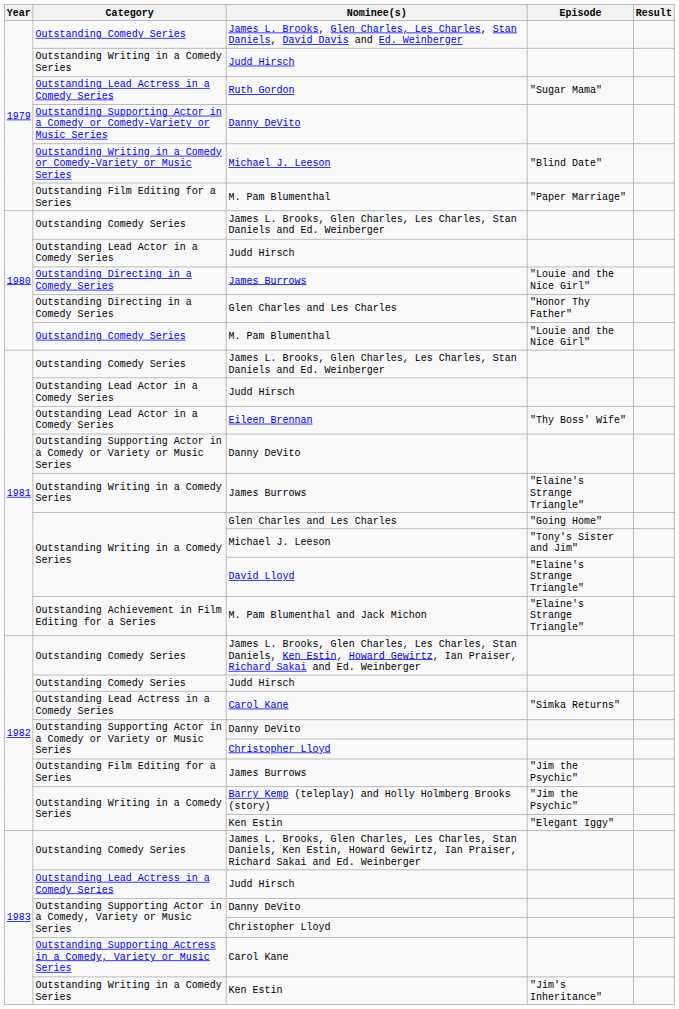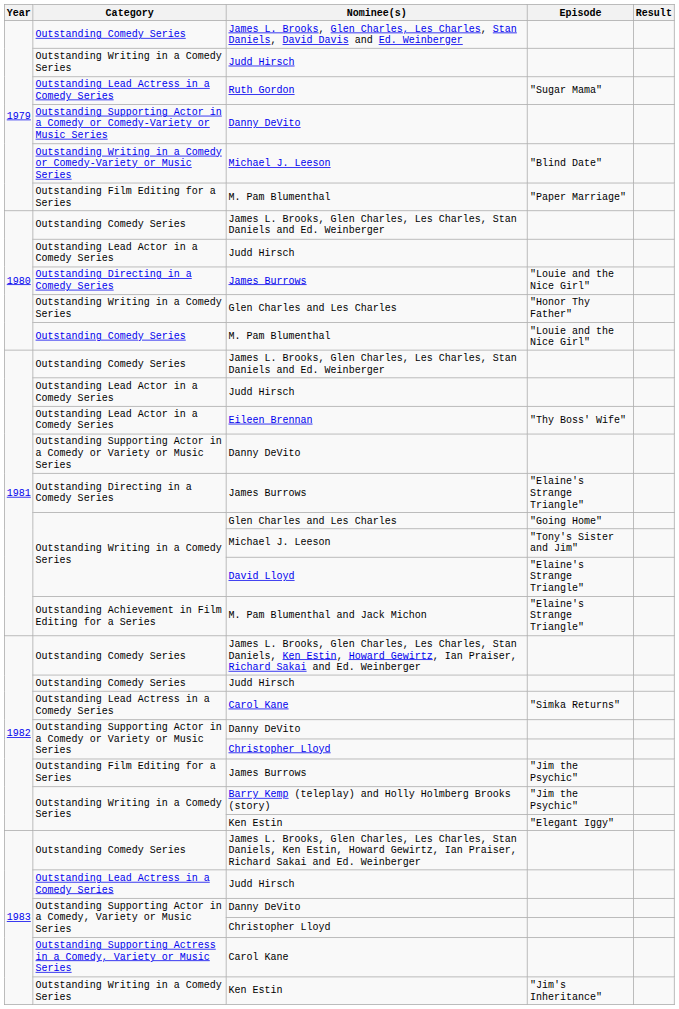 <table class="wikitable sortable">
 <tr>
 <th>Year</th>
 <th>Category</th>
 <th>Nominee(s)</th>
 <th>Episode</th>
 <th>Result</th>
 </tr>
 <tr>
 <td rowspan="6"><a href='#'>1979</a></td>
 <td><a href='#'>Outstanding Comedy Series</a></td>
 <td><a href='#'>James L. Brooks</a>, <a href='#'>Glen Charles, Les Charles</a>, <a href='#'>Stan Daniels</a>, <a href='#'>David Davis</a> and <a href='#'>Ed. Weinberger</a></td>
 <td></td>
 <td></td>
 </tr>
 <tr>
 <td>Outstanding Writing in a Comedy Series</td>
 <td><a href='#'>Judd Hirsch</a></td>
 <td></td>
 <td></td>
 </tr>
 <tr>
 <td><a href='#'>Outstanding Lead Actress in a Comedy Series</a></td>
 <td><a href='#'>Ruth Gordon</a></td>
 <td>"Sugar Mama"</td>
 <td></td>
 </tr>
 <tr>
 <td><a href='#'>Outstanding Supporting Actor in a Comedy or Comedy-Variety or Music Series</a></td>
 <td><a href='#'>Danny DeVito</a></td>
 <td></td>
 <td></td>
 </tr>
 <tr>
 <td><a href='#'>Outstanding Writing in a Comedy or Comedy-Variety or Music Series</a></td>
 <td><a href='#'>Michael J. Leeson</a></td>
 <td>"Blind Date"</td>
 <td></td>
 </tr>
 <tr>
 <td>Outstanding Film Editing for a Series</td>
 <td>M. Pam Blumenthal</td>
 <td>"Paper Marriage"</td>
 <td></td>
 </tr>
 <tr>
 <td rowspan="5"><a href='#'>1980</a></td>
 <td>Outstanding Comedy Series</td>
 <td>James L. Brooks, Glen Charles, Les Charles, Stan Daniels and Ed. Weinberger</td>
 <td></td>
 <td></td>
 </tr>
 <tr>
 <td>Outstanding Lead Actor in a Comedy Series</td>
 <td>Judd Hirsch</td>
 <td></td>
 <td></td>
 </tr>
 <tr>
 <td><a href='#'>Outstanding Directing in a Comedy Series</a></td>
 <td><a href='#'>James Burrows</a></td>
 <td>"Louie and the Nice Girl"</td>
 <td></td>
 </tr>
 <tr>
-<td>Outstanding Directing in a Comedy Series</td>
+<td>Outstanding Writing in a Comedy Series</td>
 <td>Glen Charles and Les Charles</td>
 <td>"Honor Thy Father"</td>
 <td></td>
 </tr>
 <tr>
 <td><a href='#'>Outstanding Comedy Series</a></td>
 <td>M. Pam Blumenthal</td>
 <td>"Louie and the Nice Girl"</td>
 <td></td>
 </tr>
 <tr>
 <td rowspan="9"><a href='#'>1981</a></td>
 <td>Outstanding Comedy Series</td>
 <td>James L. Brooks, Glen Charles, Les Charles, Stan Daniels and Ed. Weinberger</td>
 <td></td>
 <td></td>
 </tr>
 <tr>
 <td>Outstanding Lead Actor in a Comedy Series</td>
 <td>Judd Hirsch</td>
 <td></td>
 <td></td>
 </tr>
 <tr>
 <td>Outstanding Lead Actor in a Comedy Series</td>
 <td><a href='#'>Eileen Brennan</a></td>
 <td>"Thy Boss' Wife"</td>
 <td></td>
 </tr>
 <tr>
 <td>Outstanding Supporting Actor in a Comedy or Variety or Music Series</td>
 <td>Danny DeVito</td>
 <td></td>
 <td></td>
 </tr>
 <tr>
-<td>Outstanding Writing in a Comedy Series</td>
+<td>Outstanding Directing in a Comedy Series</td>
 <td>James Burrows</td>
 <td>"Elaine's Strange Triangle"</td>
 <td></td>
 </tr>
 <tr>
 <td rowspan="3">Outstanding Writing in a Comedy Series</td>
 <td>Glen Charles and Les Charles</td>
 <td>"Going Home"</td>
 <td></td>
 </tr>
 <tr>
 <td>Michael J. Leeson</td>
 <td>"Tony's Sister and Jim"</td>
 <td></td>
 </tr>
 <tr>
 <td><a href='#'>David Lloyd</a></td>
 <td>"Elaine's Strange Triangle"</td>
 <td></td>
 </tr>
 <tr>
 <td>Outstanding Achievement in Film Editing for a Series</td>
 <td>M. Pam Blumenthal and Jack Michon</td>
 <td>"Elaine's Strange Triangle"</td>
 <td></td>
 </tr>
 <tr>
 <td rowspan="8"><a href='#'>1982</a></td>
 <td>Outstanding Comedy Series</td>
 <td>James L. Brooks, Glen Charles, Les Charles, Stan Daniels, <a href='#'>Ken Estin</a>, <a href='#'>Howard Gewirtz</a>, Ian Praiser, <a href='#'>Richard Sakai</a> and Ed. Weinberger</td>
 <td></td>
 <td></td>
 </tr>
 <tr>
 <td>Outstanding Comedy Series</td>
 <td>Judd Hirsch</td>
 <td></td>
 <td></td>
 </tr>
 <tr>
 <td>Outstanding Lead Actress in a Comedy Series</td>
 <td><a href='#'>Carol Kane</a></td>
 <td>"Simka Returns"</td>
 <td></td>
 </tr>
 <tr>
 <td rowspan="2">Outstanding Supporting Actor in a Comedy or Variety or Music Series</td>
 <td>Danny DeVito</td>
 <td></td>
 <td></td>
 </tr>
 <tr>
 <td><a href='#'>Christopher Lloyd</a></td>
 <td></td>
 <td></td>
 </tr>
 <tr>
 <td>Outstanding Film Editing for a Series</td>
 <td>James Burrows</td>
 <td>"Jim the Psychic"</td>
 <td></td>
 </tr>
 <tr>
 <td rowspan="2">Outstanding Writing in a Comedy Series</td>
 <td><a href='#'>Barry Kemp</a> (teleplay) and Holly Holmberg Brooks (story)</td>
 <td>"Jim the Psychic"</td>
 <td></td>
 </tr>
 <tr>
 <td>Ken Estin</td>
 <td>"Elegant Iggy"</td>
 <td></td>
 </tr>
 <tr>
 <td rowspan="6"><a href='#'>1983</a></td>
 <td>Outstanding Comedy Series</td>
 <td>James L. Brooks, Glen Charles, Les Charles, Stan Daniels, Ken Estin, Howard Gewirtz, Ian Praiser, Richard Sakai and Ed. Weinberger</td>
 <td></td>
 <td></td>
 </tr>
 <tr>
 <td><a href='#'>Outstanding Lead Actress in a Comedy Series</a></td>
 <td>Judd Hirsch</td>
 <td></td>
 <td></td>
 </tr>
 <tr>
 <td rowspan="2">Outstanding Supporting Actor in a Comedy, Variety or Music Series</td>
 <td>Danny DeVito</td>
 <td></td>
 <td></td>
 </tr>
 <tr>
 <td>Christopher Lloyd</td>
 <td></td>
 <td></td>
 </tr>
 <tr>
 <td><a href='#'>Outstanding Supporting Actress in a Comedy, Variety or Music Series</a></td>
 <td>Carol Kane</td>
 <td></td>
 <td></td>
 </tr>
 <tr>
 <td>Outstanding Writing in a Comedy Series</td>
 <td>Ken Estin</td>
 <td>"Jim's Inheritance"</td>
 <td></td>
 </tr>
 </table>
